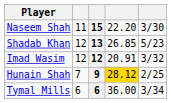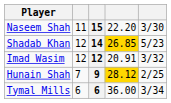 <table class="wikitable sortable">
 <tr>
 <th class=unsortable>Player</th>
 <th></th>
 <th class=unsortable></th>
 <th></th>
 <th></th>
 </tr>
 <tr>
 <td><a href='#'>Naseem Shah</a></td>
 <td>11</td>
 <th>15</th>
 <td>22.20</td>
 <td>3/30</td>
 </tr>
 <tr>
 <td><a href='#'>Shadab Khan</a></td>
 <td>12</td>
-<th>13</th>
-<td>26.85</td>
+<th>14</th>
+<td style="background: gold;">26.85</td>
 <td>5/23</td>
 </tr>
 <tr>
 <td><a href='#'>Imad Wasim</a></td>
 <td>12</td>
 <th>12</th>
 <td>20.91</td>
 <td>3/32</td>
 </tr>
 <tr>
 <td><a href='#'>Hunain Shah</a></td>
 <td>7</td>
 <th>9</th>
 <td style="background: gold;">28.12</td>
 <td>2/25</td>
 </tr>
 <tr>
 <td><a href='#'>Tymal Mills</a></td>
 <td>6</td>
 <th>6</th>
 <td>36.00</td>
 <td>3/34</td>
 </tr>
 </table>
